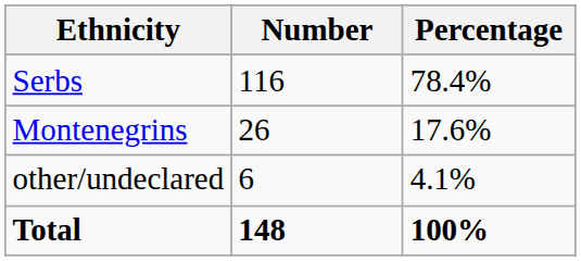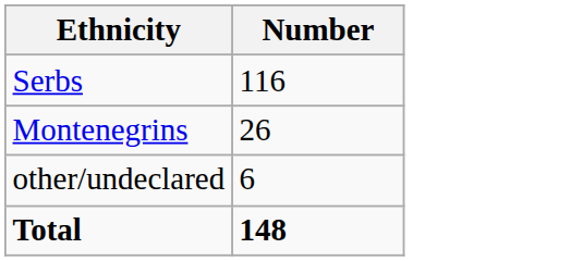 <table class="wikitable">
 <tr>
 <th width="100px">Ethnicity</th>
 <th width="80px">Number</th>
-<th width="80px">Percentage</th>
 </tr>
 <tr>
 <td><a href='#'>Serbs</a></td>
 <td>116</td>
-<td>78.4%</td>
 </tr>
 <tr>
 <td><a href='#'>Montenegrins</a></td>
 <td>26</td>
-<td>17.6%</td>
 </tr>
 <tr>
 <td>other/undeclared</td>
 <td>6</td>
-<td>4.1%</td>
 </tr>
 <tr>
 <td><strong>Total</strong></td>
 <td><strong>148</strong></td>
-<td><strong>100%</strong></td>
 </tr>
 </table>
